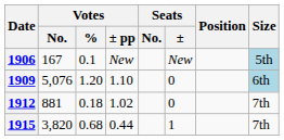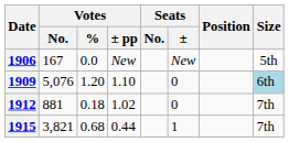 <table class=wikitable>
 <tr>
 <th rowspan="2">Date</th>
 <th colspan="3">Votes</th>
 <th colspan="2">Seats</th>
 <th rowspan="2">Position</th>
 <th rowspan="2">Size</th>
 </tr>
 <tr>
 <th>No.</th>
 <th>%</th>
 <th>± pp</th>
 <th>No.</th>
 <th>±</th>
 </tr>
 <tr>
 <th><a href='#'>1906</a></th>
 <td>167</td>
-<td>0.1</td>
+<td>0.0</td>
 <td><em>New</em></td>
 <td></td>
 <td><em>New</em></td>
 <td></td>
-<td align="center" style="background: lightblue;">5th</td>
+<td align="center">5th</td>
 </tr>
 <tr>
 <th><a href='#'>1909</a></th>
 <td>5,076</td>
 <td>1.20</td>
 <td> 1.10</td>
 <td></td>
 <td> 0</td>
 <td></td>
 <td style="background: lightblue;"> 6th</td>
 </tr>
 <tr>
 <th><a href='#'>1912</a></th>
 <td>881</td>
 <td>0.18</td>
 <td> 1.02</td>
 <td></td>
 <td> 0</td>
 <td></td>
 <td> 7th</td>
 </tr>
 <tr>
 <th><a href='#'>1915</a></th>
-<td>3,820</td>
+<td>3,821</td>
 <td>0.68</td>
 <td> 0.44</td>
 <td></td>
 <td> 1</td>
 <td></td>
 <td> 7th</td>
 </tr>
 </table>
